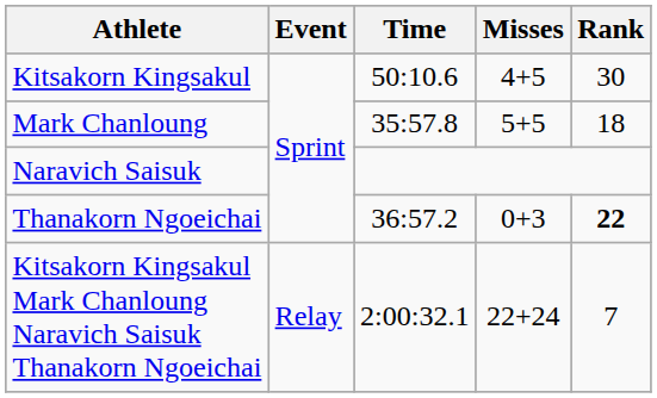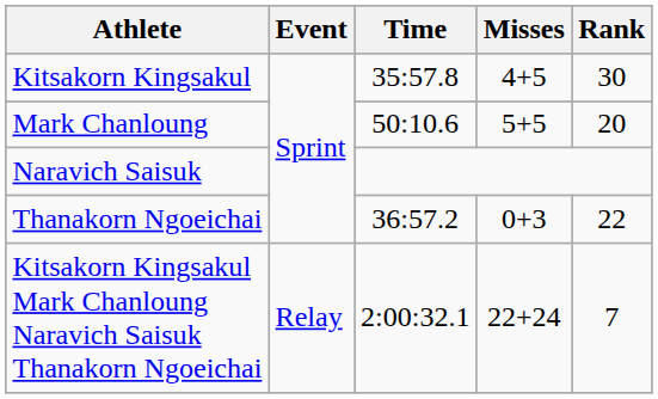 <table class="wikitable" style="font-size:90%">
 <tr>
 <th>Athlete</th>
 <th>Event</th>
 <th>Time</th>
 <th>Misses</th>
 <th>Rank</th>
 </tr>
 <tr align=center>
 <td align=left><a href='#'>Kitsakorn Kingsakul</a></td>
 <td align=left rowspan=4><a href='#'>Sprint</a></td>
-<td>50:10.6</td>
+<td>35:57.8</td>
 <td>4+5</td>
 <td>30</td>
 </tr>
 <tr align=center>
 <td align=left><a href='#'>Mark Chanloung</a></td>
-<td>35:57.8</td>
+<td>50:10.6</td>
 <td>5+5</td>
-<td>18</td>
+<td>20</td>
 </tr>
 <tr align=center>
 <td align=left><a href='#'>Naravich Saisuk</a></td>
 <td colspan="3"></td>
 </tr>
 <tr align=center>
 <td align=left><a href='#'>Thanakorn Ngoeichai</a></td>
 <td>36:57.2</td>
 <td>0+3</td>
-<td><strong>22</strong></td>
+<td>22</td>
 </tr>
 <tr align=center>
 <td align=left><a href='#'>Kitsakorn Kingsakul</a><br><a href='#'>Mark Chanloung</a><br><a href='#'>Naravich Saisuk</a><br><a href='#'>Thanakorn Ngoeichai</a></td>
 <td align=left><a href='#'>Relay</a></td>
 <td>2:00:32.1</td>
 <td>22+24</td>
 <td>7</td>
 </tr>
 </table>
